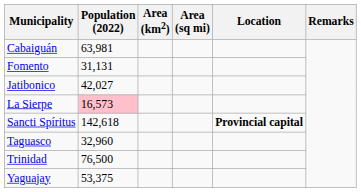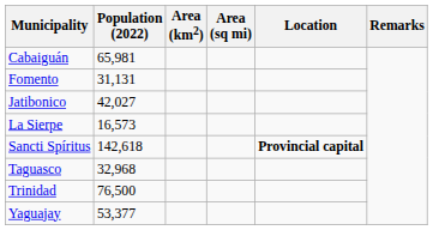 <table class="wikitable sortable">
 <tr>
 <th>Municipality</th>
 <th>Population<br>(2022)</th>
 <th>Area<br>(km<sup>2</sup>)</th>
 <th>Area<br>(sq mi)</th>
 <th>Location</th>
 <th>Remarks</th>
 </tr>
 <tr>
 <td><a href='#'>Cabaiguán</a></td>
-<td>63,981</td>
+<td>65,981</td>
 <td></td>
 <td><small></small></td>
 <td></td>
 </tr>
 <tr>
 <td><a href='#'>Fomento</a></td>
 <td>31,131</td>
 <td></td>
 <td><small></small></td>
 <td></td>
 </tr>
 <tr>
 <td><a href='#'>Jatibonico</a></td>
 <td>42,027</td>
 <td></td>
 <td><small></small></td>
 <td></td>
 </tr>
 <tr>
 <td><a href='#'>La Sierpe</a></td>
-<td style="background: pink;">16,573</td>
+<td>16,573</td>
 <td></td>
 <td><small></small></td>
 <td></td>
 </tr>
 <tr>
 <td><a href='#'>Sancti Spíritus</a></td>
 <td>142,618</td>
 <td></td>
 <td><small></small></td>
 <td><strong>Provincial capital</strong></td>
 </tr>
 <tr>
 <td><a href='#'>Taguasco</a></td>
-<td>32,960</td>
+<td>32,968</td>
 <td></td>
 <td><small></small></td>
 <td></td>
 </tr>
 <tr>
 <td><a href='#'>Trinidad</a></td>
 <td>76,500</td>
 <td></td>
 <td><small></small></td>
 <td></td>
 </tr>
 <tr>
 <td><a href='#'>Yaguajay</a></td>
-<td>53,375</td>
+<td>53,377</td>
 <td></td>
 <td><small></small></td>
 <td></td>
 </tr>
 </table>
